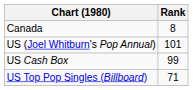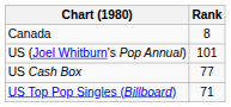 <table class="wikitable sortable">
 <tr>
 <th>Chart (1980)</th>
 <th style="text-align:center;">Rank</th>
 </tr>
 <tr>
 <td>Canada</td>
 <td style="text-align:center;">8</td>
 </tr>
 <tr>
 <td>US (<a href='#'>Joel Whitburn</a>'s <em>Pop Annual</em>)</td>
 <td style="text-align:center;">101</td>
 </tr>
 <tr>
 <td>US <em>Cash Box</em></td>
-<td style="text-align:center;">99</td>
+<td style="text-align:center;">77</td>
 </tr>
 <tr>
 <td><a href='#'>US Top Pop Singles (<em>Billboard</em>)</a></td>
 <td align="center">71</td>
 </tr>
 </table>
